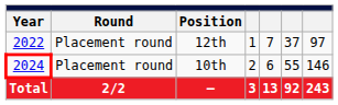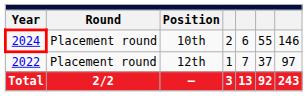 <table class="wikitable" style="text-align: center;">
 <tr>
 <th style="background:#020F43;" colspan="7"><a href='#'></a></th>
 </tr>
 <tr>
 <th>Year</th>
 <th>Round</th>
 <th>Position</th>
 <th></th>
 <th></th>
 <th></th>
 <th></th>
 </tr>
 <tr>
+<td style="border: 3px solid red"> <a href='#'>2024</a></td>
+<td>Placement round</td>
+<td>10th</td>
+<td>2</td>
+<td>6</td>
+<td>55</td>
+<td>146</td>
+</tr>
+<tr>
 <td> <a href='#'>2022</a></td>
 <td>Placement round</td>
 <td>12th</td>
 <td>1</td>
 <td>7</td>
 <td>37</td>
 <td>97</td>
-</tr>
-<tr>
-<td style="border: 3px solid red"> <a href='#'>2024</a></td>
-<td>Placement round</td>
-<td>10th</td>
-<td>2</td>
-<td>6</td>
-<td>55</td>
-<td>146</td>
 </tr>
 <tr>
 <th style="color:white; background:#EE1C25;">Total</th>
 <th style="color:white; background:#EE1C25;">2/2</th>
 <th style="color:white; background:#EE1C25;">–</th>
 <th style="color:white; background:#EE1C25;">3</th>
 <th style="color:white; background:#EE1C25;">13</th>
 <th style="color:white; background:#EE1C25;">92</th>
 <th style="color:white; background:#EE1C25;">243</th>
 </tr>
 </table>
